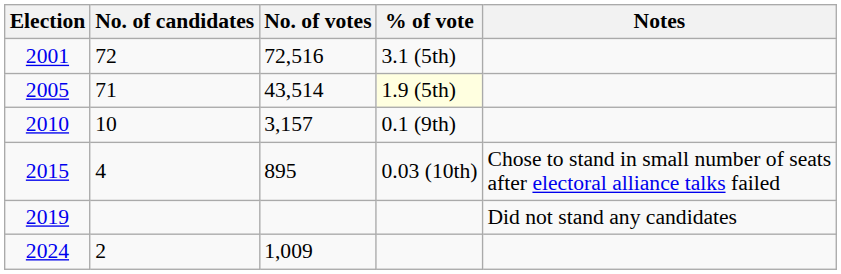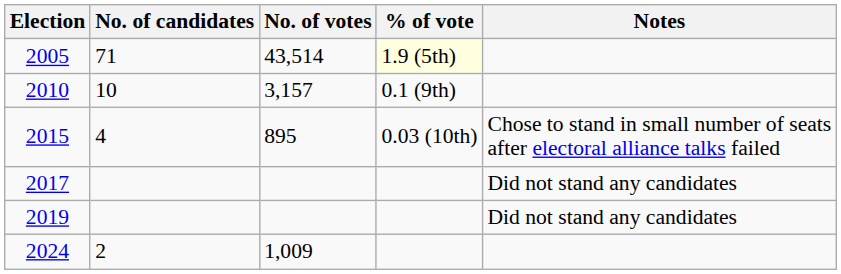 <table class="sortable wikitable">
 <tr>
 <th>Election</th>
 <th>No. of candidates</th>
 <th>No. of votes</th>
 <th>% of vote</th>
 <th>Notes</th>
-</tr>
-<tr>
-<td align=center><a href='#'>2001</a></td>
-<td>72</td>
-<td>72,516</td>
-<td>3.1 (5th)</td>
-<td></td>
 </tr>
 <tr>
 <td align=center><a href='#'>2005</a></td>
 <td>71</td>
 <td>43,514</td>
 <td style="background: lightyellow;">1.9 (5th)</td>
 <td></td>
 </tr>
 <tr>
 <td align=center><a href='#'>2010</a></td>
 <td>10</td>
 <td>3,157</td>
 <td>0.1 (9th)</td>
 <td></td>
 </tr>
 <tr>
 <td align=center><a href='#'>2015</a></td>
 <td>4</td>
 <td>895</td>
 <td>0.03 (10th)</td>
 <td>Chose to stand in small number of seats<br>after <a href='#'>electoral alliance talks</a> failed</td>
 </tr>
 <tr>
+<td align=center><a href='#'>2017</a></td>
+<td></td>
+<td></td>
+<td></td>
+<td>Did not stand any candidates</td>
+</tr>
+<tr>
 <td align=center><a href='#'>2019</a></td>
 <td></td>
 <td></td>
 <td></td>
 <td>Did not stand any candidates</td>
 </tr>
 <tr>
 <td align=center><a href='#'>2024</a></td>
 <td>2</td>
 <td>1,009</td>
 <td></td>
 <td></td>
 </tr>
 </table>
